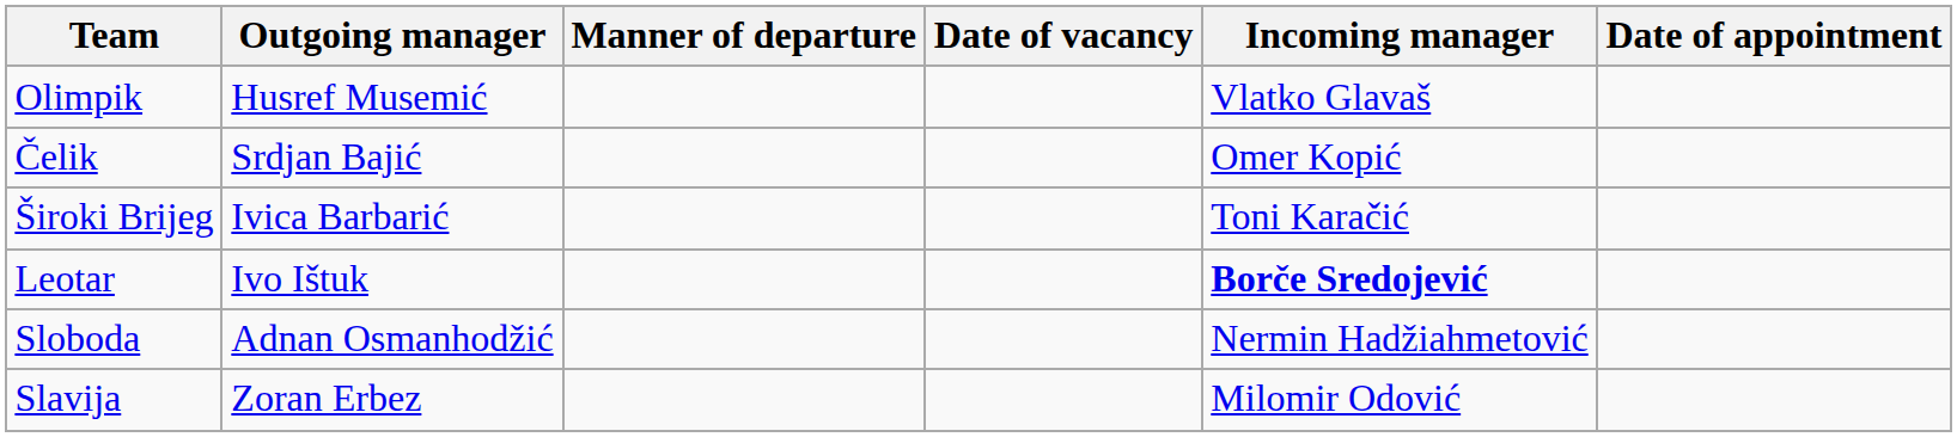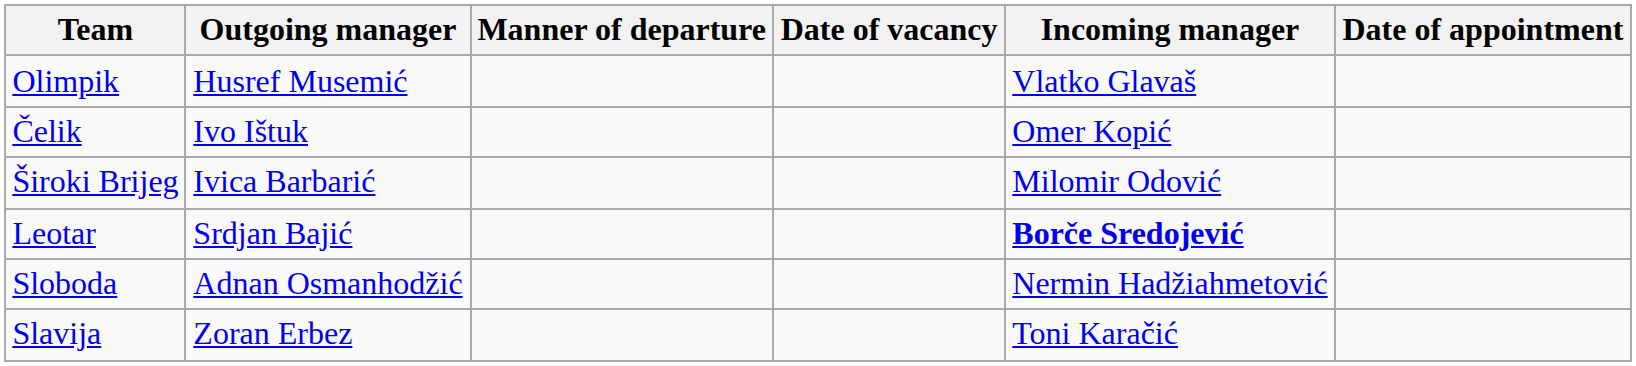 <table class="wikitable">
 <tr>
 <th>Team</th>
 <th>Outgoing manager</th>
 <th>Manner of departure</th>
 <th>Date of vacancy</th>
 <th>Incoming manager</th>
 <th>Date of appointment</th>
 </tr>
 <tr>
 <td><a href='#'>Olimpik</a></td>
 <td><a href='#'>Husref Musemić</a></td>
 <td></td>
 <td></td>
 <td><a href='#'>Vlatko Glavaš</a></td>
 <td></td>
 </tr>
 <tr>
 <td><a href='#'>Čelik</a></td>
-<td><a href='#'>Srdjan Bajić</a></td>
+<td><a href='#'>Ivo Ištuk</a></td>
 <td></td>
 <td></td>
 <td><a href='#'>Omer Kopić</a></td>
 <td></td>
 </tr>
 <tr>
 <td><a href='#'>Široki Brijeg</a></td>
 <td><a href='#'>Ivica Barbarić</a></td>
 <td></td>
 <td></td>
-<td><a href='#'>Toni Karačić</a></td>
+<td><a href='#'>Milomir Odović</a></td>
 <td></td>
 </tr>
 <tr>
 <td><a href='#'>Leotar</a></td>
-<td><a href='#'>Ivo Ištuk</a></td>
+<td><a href='#'>Srdjan Bajić</a></td>
 <td></td>
 <td></td>
 <td><strong><a href='#'>Borče Sredojević</a></strong></td>
 <td></td>
 </tr>
 <tr>
 <td><a href='#'>Sloboda</a></td>
 <td><a href='#'>Adnan Osmanhodžić</a></td>
 <td></td>
 <td></td>
 <td><a href='#'>Nermin Hadžiahmetović</a></td>
 <td></td>
 </tr>
 <tr>
 <td><a href='#'>Slavija</a></td>
 <td><a href='#'>Zoran Erbez</a></td>
 <td></td>
 <td></td>
-<td><a href='#'>Milomir Odović</a></td>
+<td><a href='#'>Toni Karačić</a></td>
 <td></td>
 </tr>
 </table>
